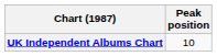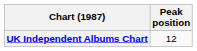 <table class="wikitable plainrowheaders" style="text-align:center">
 <tr>
 <th scope="col">Chart (1987)</th>
 <th scope="col">Peak<br>position</th>
 </tr>
 <tr>
 <th scope="row"><a href='#'>UK Independent Albums Chart</a></th>
-<td>10</td>
+<td>12</td>
 </tr>
 </table>
